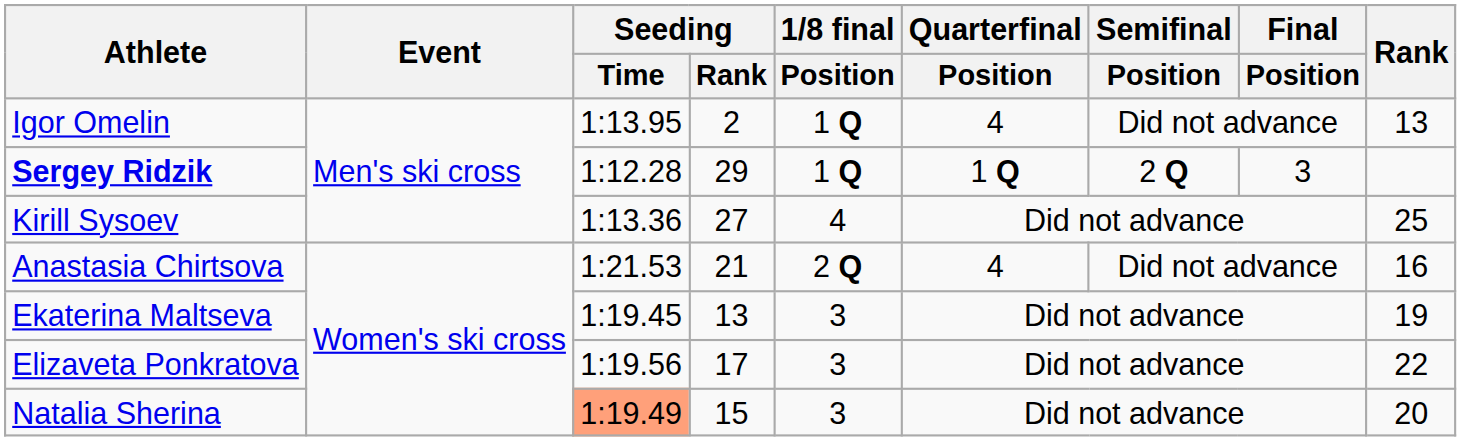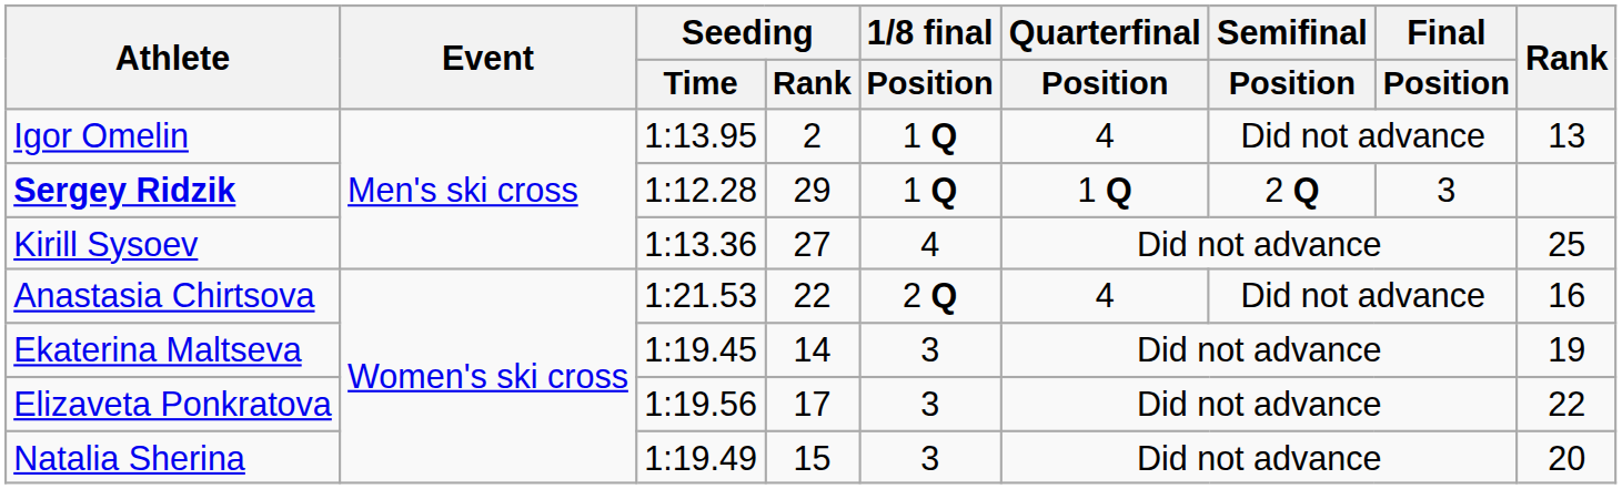 <table class=wikitable style="text-align:center; font-size:90%">
 <tr>
 <th rowspan=2>Athlete</th>
 <th rowspan=2>Event</th>
 <th colspan=2>Seeding</th>
 <th>1/8 final</th>
 <th>Quarterfinal</th>
 <th>Semifinal</th>
 <th>Final</th>
 <th rowspan=2>Rank</th>
 </tr>
 <tr style="font-size:95%">
 <th>Time</th>
 <th>Rank</th>
 <th>Position</th>
 <th>Position</th>
 <th>Position</th>
 <th>Position</th>
 </tr>
 <tr>
 <td align=left><a href='#'>Igor Omelin</a></td>
 <td align=left rowspan=3><a href='#'>Men's ski cross</a></td>
 <td>1:13.95</td>
 <td>2</td>
 <td>1 <strong>Q</strong></td>
 <td>4</td>
 <td colspan=2>Did not advance</td>
 <td>13</td>
 </tr>
 <tr>
 <td align=left><strong><a href='#'>Sergey Ridzik</a></strong></td>
 <td>1:12.28</td>
 <td>29</td>
 <td>1 <strong>Q</strong></td>
 <td>1 <strong>Q</strong></td>
 <td>2 <strong>Q</strong></td>
 <td>3</td>
 <td></td>
 </tr>
 <tr>
 <td align=left><a href='#'>Kirill Sysoev</a></td>
 <td>1:13.36</td>
 <td>27</td>
 <td>4</td>
 <td colspan=3>Did not advance</td>
 <td>25</td>
 </tr>
 <tr>
 <td align=left><a href='#'>Anastasia Chirtsova</a></td>
 <td align=left rowspan=4><a href='#'>Women's ski cross</a></td>
 <td>1:21.53</td>
-<td>21</td>
+<td>22</td>
 <td>2 <strong>Q</strong></td>
 <td>4</td>
 <td colspan=2>Did not advance</td>
 <td>16</td>
 </tr>
 <tr>
 <td align=left><a href='#'>Ekaterina Maltseva</a></td>
 <td>1:19.45</td>
-<td>13</td>
+<td>14</td>
 <td>3</td>
 <td colspan=3>Did not advance</td>
 <td>19</td>
 </tr>
 <tr>
 <td align=left><a href='#'>Elizaveta Ponkratova</a></td>
 <td>1:19.56</td>
 <td>17</td>
 <td>3</td>
 <td colspan=3>Did not advance</td>
 <td>22</td>
 </tr>
 <tr>
 <td align=left><a href='#'>Natalia Sherina</a></td>
-<td style="background: lightsalmon;">1:19.49</td>
+<td>1:19.49</td>
 <td>15</td>
 <td>3</td>
 <td colspan=3>Did not advance</td>
 <td>20</td>
 </tr>
 </table>
